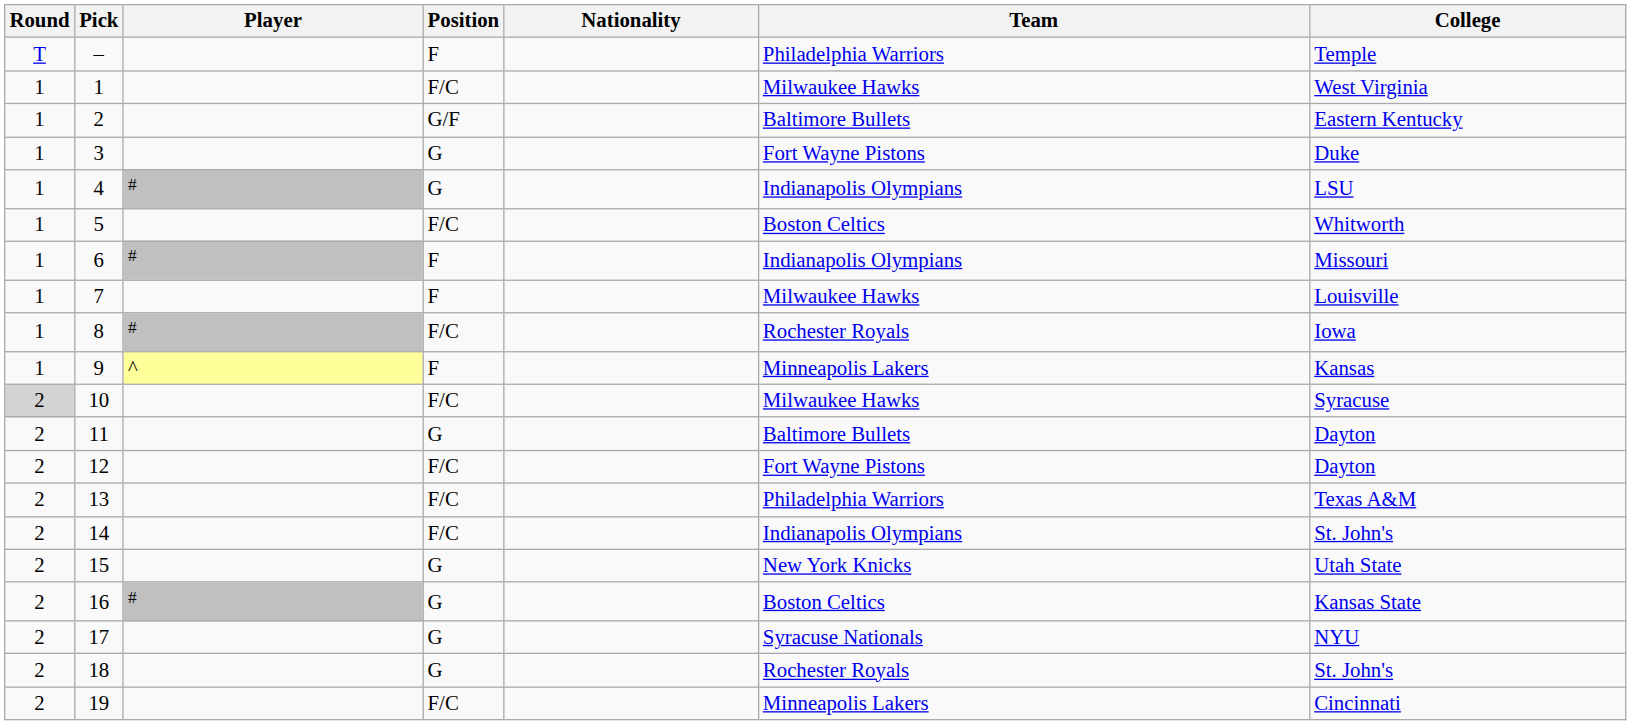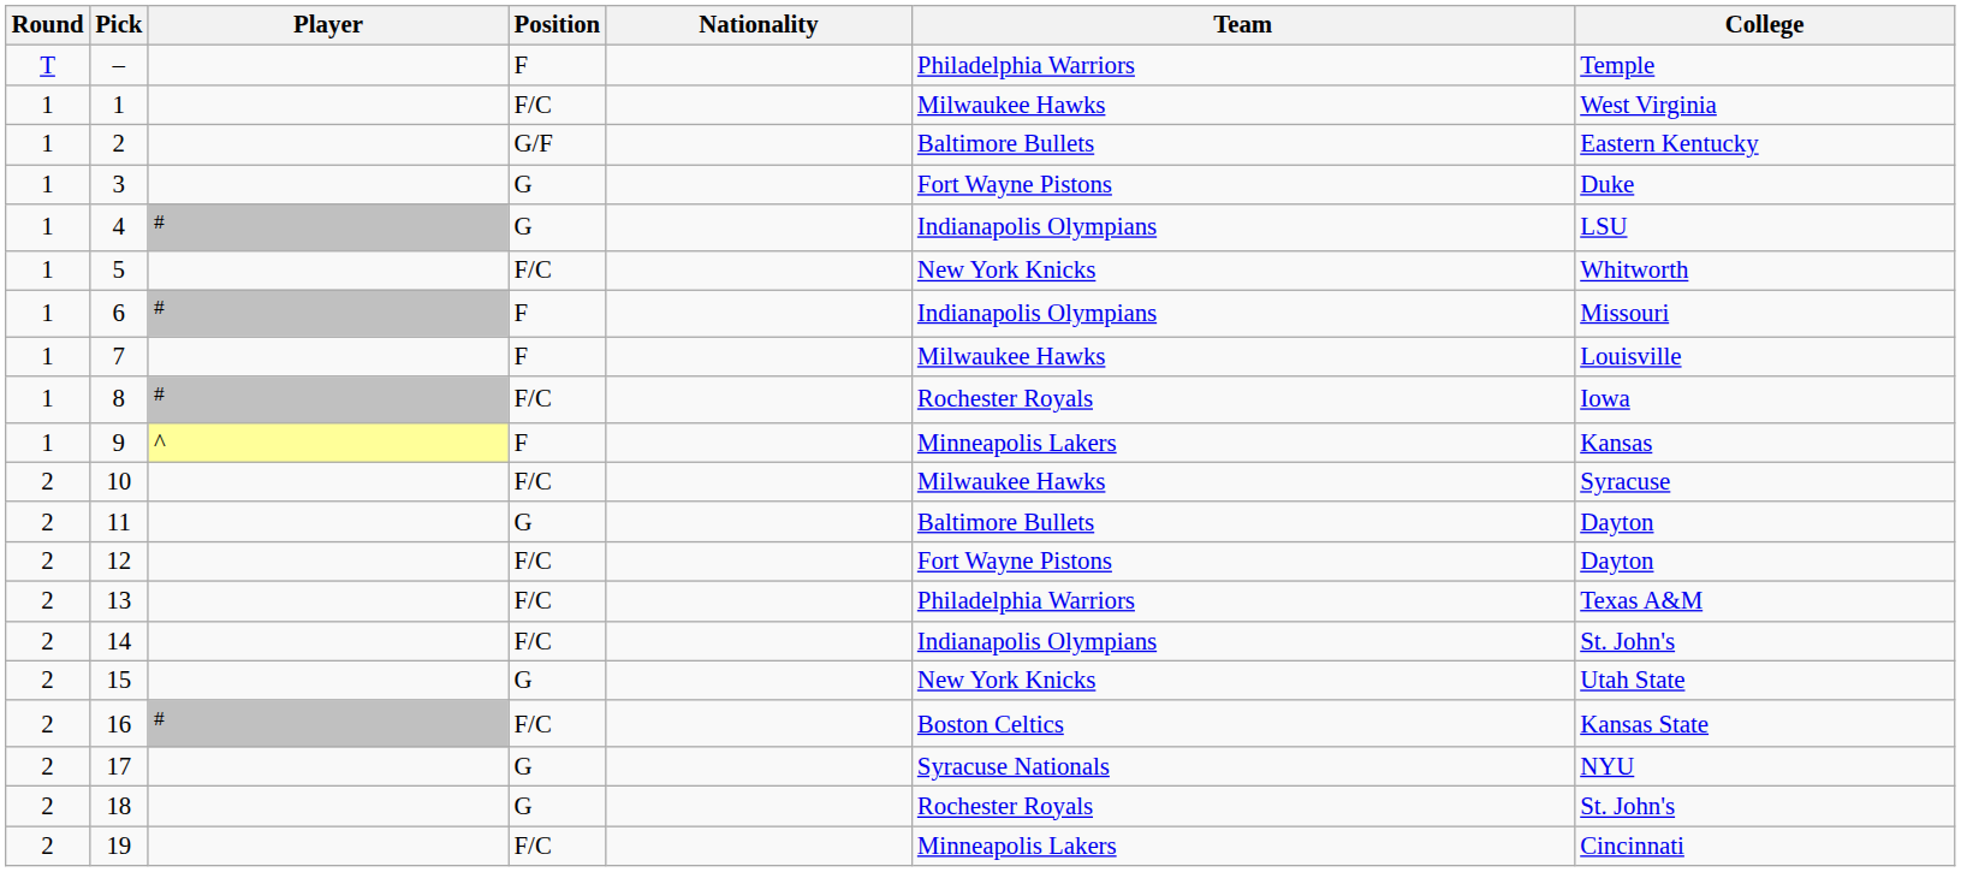 <table class="wikitable sortable">
 <tr>
 <th width="1%">Round</th>
 <th width="1%">Pick</th>
 <th width="19%">Player</th>
 <th width="1%">Position</th>
 <th width="16%">Nationality</th>
 <th width="35%">Team</th>
 <th width="20%">College</th>
 </tr>
 <tr>
 <td align=center><a href='#'>T</a></td>
 <td align=center>–</td>
 <td></td>
 <td>F</td>
 <td></td>
 <td><a href='#'>Philadelphia Warriors</a></td>
 <td><a href='#'>Temple</a></td>
 </tr>
 <tr>
 <td align=center>1</td>
 <td align=center>1</td>
 <td></td>
 <td>F/C</td>
 <td></td>
 <td><a href='#'>Milwaukee Hawks</a></td>
 <td><a href='#'>West Virginia</a></td>
 </tr>
 <tr>
 <td align=center>1</td>
 <td align=center>2</td>
 <td></td>
 <td>G/F</td>
 <td></td>
 <td><a href='#'>Baltimore Bullets</a></td>
 <td><a href='#'>Eastern Kentucky</a></td>
 </tr>
 <tr>
 <td align=center>1</td>
 <td align=center>3</td>
 <td></td>
 <td>G</td>
 <td></td>
 <td><a href='#'>Fort Wayne Pistons</a></td>
 <td><a href='#'>Duke</a></td>
 </tr>
 <tr>
 <td align=center>1</td>
 <td align=center>4</td>
 <td bgcolor="#C0C0C0"><sup>#</sup></td>
 <td>G</td>
 <td></td>
 <td><a href='#'>Indianapolis Olympians</a></td>
 <td><a href='#'>LSU</a></td>
 </tr>
 <tr>
 <td align=center>1</td>
 <td align=center>5</td>
 <td></td>
 <td>F/C</td>
 <td></td>
-<td><a href='#'>Boston Celtics</a></td>
+<td><a href='#'>New York Knicks</a></td>
 <td><a href='#'>Whitworth</a></td>
 </tr>
 <tr>
 <td align=center>1</td>
 <td align=center>6</td>
 <td bgcolor="#C0C0C0"><sup>#</sup></td>
 <td>F</td>
 <td></td>
 <td><a href='#'>Indianapolis Olympians</a></td>
 <td><a href='#'>Missouri</a></td>
 </tr>
 <tr>
 <td align=center>1</td>
 <td align=center>7</td>
 <td></td>
 <td>F</td>
 <td></td>
 <td><a href='#'>Milwaukee Hawks</a></td>
 <td><a href='#'>Louisville</a></td>
 </tr>
 <tr>
 <td align=center>1</td>
 <td align=center>8</td>
 <td bgcolor="#C0C0C0"><sup>#</sup></td>
 <td>F/C</td>
 <td></td>
 <td><a href='#'>Rochester Royals</a></td>
 <td><a href='#'>Iowa</a></td>
 </tr>
 <tr>
 <td align=center>1</td>
 <td align=center>9</td>
 <td bgcolor="#FFFF99">^</td>
 <td>F</td>
 <td></td>
 <td><a href='#'>Minneapolis Lakers</a></td>
 <td><a href='#'>Kansas</a></td>
 </tr>
 <tr>
-<td align=center style="background: lightgrey;">2</td>
+<td align=center>2</td>
 <td align=center>10</td>
 <td></td>
 <td>F/C</td>
 <td></td>
 <td><a href='#'>Milwaukee Hawks</a></td>
 <td><a href='#'>Syracuse</a></td>
 </tr>
 <tr>
 <td align=center>2</td>
 <td align=center>11</td>
 <td></td>
 <td>G</td>
 <td></td>
 <td><a href='#'>Baltimore Bullets</a></td>
 <td><a href='#'>Dayton</a></td>
 </tr>
 <tr>
 <td align=center>2</td>
 <td align=center>12</td>
 <td></td>
 <td>F/C</td>
 <td></td>
 <td><a href='#'>Fort Wayne Pistons</a></td>
 <td><a href='#'>Dayton</a></td>
 </tr>
 <tr>
 <td align=center>2</td>
 <td align=center>13</td>
 <td></td>
 <td>F/C</td>
 <td></td>
 <td><a href='#'>Philadelphia Warriors</a></td>
 <td><a href='#'>Texas A&M</a></td>
 </tr>
 <tr>
 <td align=center>2</td>
 <td align=center>14</td>
 <td></td>
 <td>F/C</td>
 <td></td>
 <td><a href='#'>Indianapolis Olympians</a></td>
 <td><a href='#'>St. John's</a></td>
 </tr>
 <tr>
 <td align=center>2</td>
 <td align=center>15</td>
 <td></td>
 <td>G</td>
 <td></td>
 <td><a href='#'>New York Knicks</a></td>
 <td><a href='#'>Utah State</a></td>
 </tr>
 <tr>
 <td align=center>2</td>
 <td align=center>16</td>
 <td bgcolor="#C0C0C0"><sup>#</sup></td>
-<td>G</td>
+<td>F/C</td>
 <td></td>
 <td><a href='#'>Boston Celtics</a></td>
 <td><a href='#'>Kansas State</a></td>
 </tr>
 <tr>
 <td align=center>2</td>
 <td align=center>17</td>
 <td></td>
 <td>G</td>
 <td></td>
 <td><a href='#'>Syracuse Nationals</a></td>
 <td><a href='#'>NYU</a></td>
 </tr>
 <tr>
 <td align=center>2</td>
 <td align=center>18</td>
 <td></td>
 <td>G</td>
 <td></td>
 <td><a href='#'>Rochester Royals</a></td>
 <td><a href='#'>St. John's</a></td>
 </tr>
 <tr>
 <td align=center>2</td>
 <td align=center>19</td>
 <td></td>
 <td>F/C</td>
 <td></td>
 <td><a href='#'>Minneapolis Lakers</a></td>
 <td><a href='#'>Cincinnati</a></td>
 </tr>
 </table>
